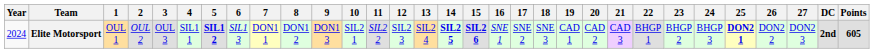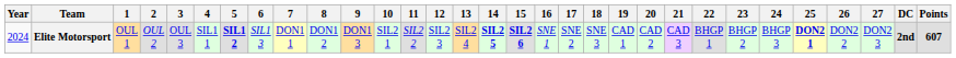 <table class="wikitable" style="text-align:center; font-size:85%">
 <tr>
 <th>Year</th>
 <th>Team</th>
 <th>1</th>
 <th>2</th>
 <th>3</th>
 <th>4</th>
 <th>5</th>
 <th>6</th>
 <th>7</th>
 <th>8</th>
 <th>9</th>
 <th>10</th>
 <th>11</th>
 <th>12</th>
 <th>13</th>
 <th>14</th>
 <th>15</th>
 <th>16</th>
 <th>17</th>
 <th>18</th>
 <th>19</th>
 <th>20</th>
 <th>21</th>
 <th>22</th>
 <th>23</th>
 <th>24</th>
 <th>25</th>
 <th>26</th>
 <th>27</th>
 <th>DC</th>
 <th>Points</th>
 </tr>
 <tr>
 <td><a href='#'>2024</a></td>
 <th nowrap>Elite Motorsport</th>
 <td style="background:#FFDF9F;"><a href='#'>OUL<br>1</a><br></td>
 <td style="background:#DFDFDF;"><em><a href='#'>OUL<br>2</a></em><br></td>
 <td style="background:#DFDFDF;"><a href='#'>OUL<br>3</a><br></td>
 <td style="background:#DFFFDF;"><a href='#'>SIL1<br>1</a><br></td>
 <td style="background:#DFDFDF;"><strong><a href='#'>SIL1<br>2</a><br></strong></td>
 <td style="background:#DFFFDF;"><em><a href='#'>SIL1<br>3</a></em><br></td>
 <td style="background:#FFFFBF;"><a href='#'>DON1<br>1</a><br></td>
 <td style="background:#DFFFDF;"><a href='#'>DON1<br>2</a><br></td>
 <td style="background:#FFDF9F;"><a href='#'>DON1<br>3</a><br></td>
 <td style="background:#DFFFDF;"><a href='#'>SIL2<br>1</a><br></td>
 <td style="background:#DFDFDF;"><em><a href='#'>SIL2<br>2</a></em><br></td>
 <td style="background:#DFFFDF;"><a href='#'>SIL2<br>3</a><br></td>
 <td style="background:#FFDF9F;"><a href='#'>SIL2<br>4</a><br></td>
 <td style="background:#DFFFDF;"><strong><a href='#'>SIL2<br>5</a></strong><br></td>
 <td style="background:#DFDFDF;"><strong><a href='#'>SIL2<br>6</a></strong><br></td>
 <td style="background:#DFFFDF;"><em><a href='#'>SNE<br>1</a></em><br></td>
 <td style="background:#DFFFDF;"><a href='#'>SNE<br>2</a><br></td>
 <td style="background:#DFFFDF;"><a href='#'>SNE<br>3</a><br></td>
 <td style="background:#DFFFDF;"><a href='#'>CAD<br>1</a><br></td>
 <td style="background:#DFFFDF;"><a href='#'>CAD<br>2</a><br></td>
 <td style="background:#EFCFFF;"><a href='#'>CAD<br>3</a><br></td>
 <td style="background:#DFDFDF;"><a href='#'>BHGP<br>1</a><br></td>
 <td style="background:#DFFFDF;"><a href='#'>BHGP<br>2</a><br></td>
 <td style="background:#DFFFDF;"><a href='#'>BHGP<br>3</a><br></td>
 <td style="background:#FFFFBF;"><strong><a href='#'>DON2<br>1</a></strong><br></td>
 <td style="background:#DFFFDF;"><a href='#'>DON2<br>2</a><br></td>
 <td style="background:#DFFFDF;"><a href='#'>DON2<br>3</a><br></td>
 <th style="background:#DFDFDF;"><strong>2nd</strong></th>
-<th style="background:#DFDFDF;"><strong>605</strong></th>
+<th style="background:#DFDFDF;"><strong>607</strong></th>
 </tr>
 </table>
